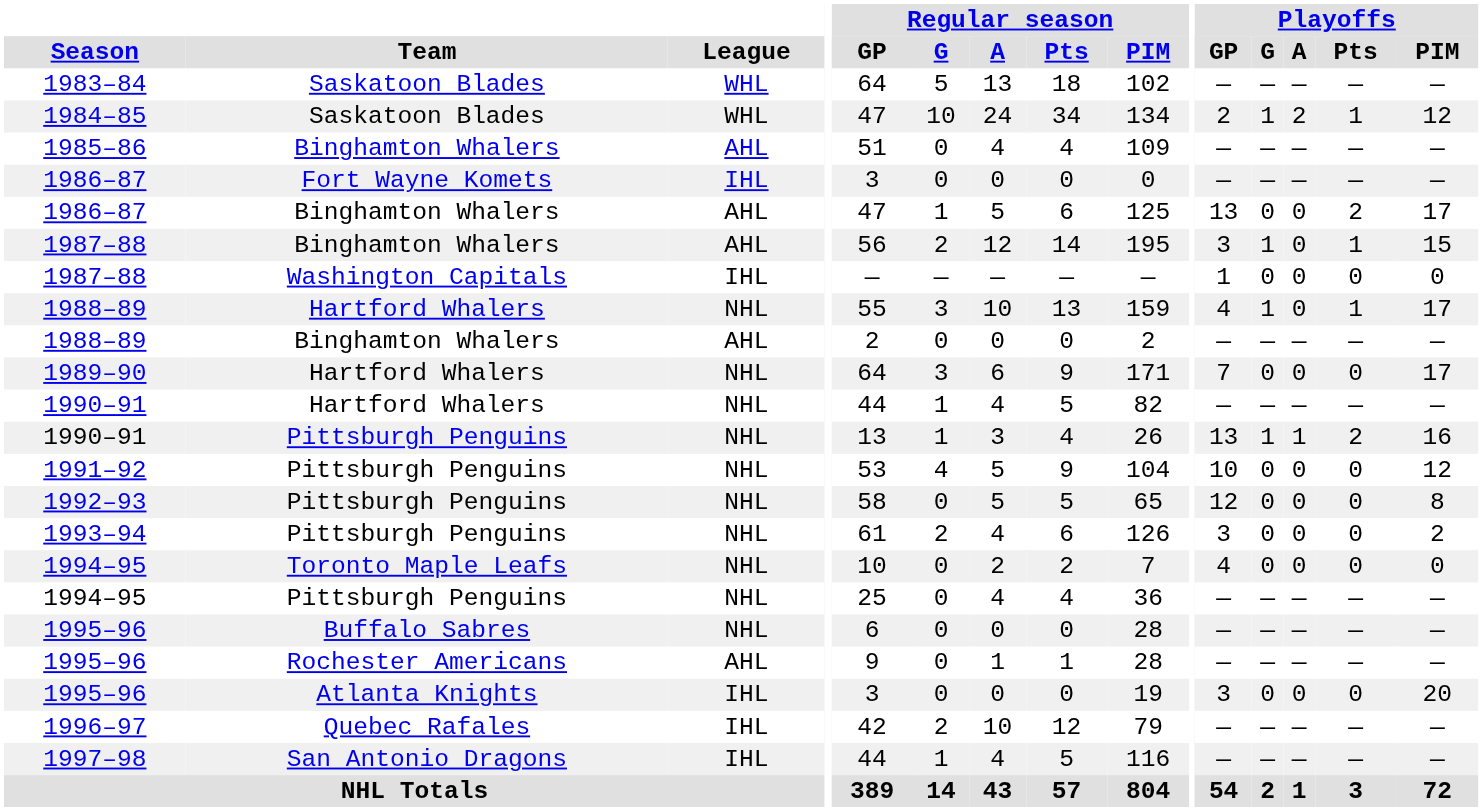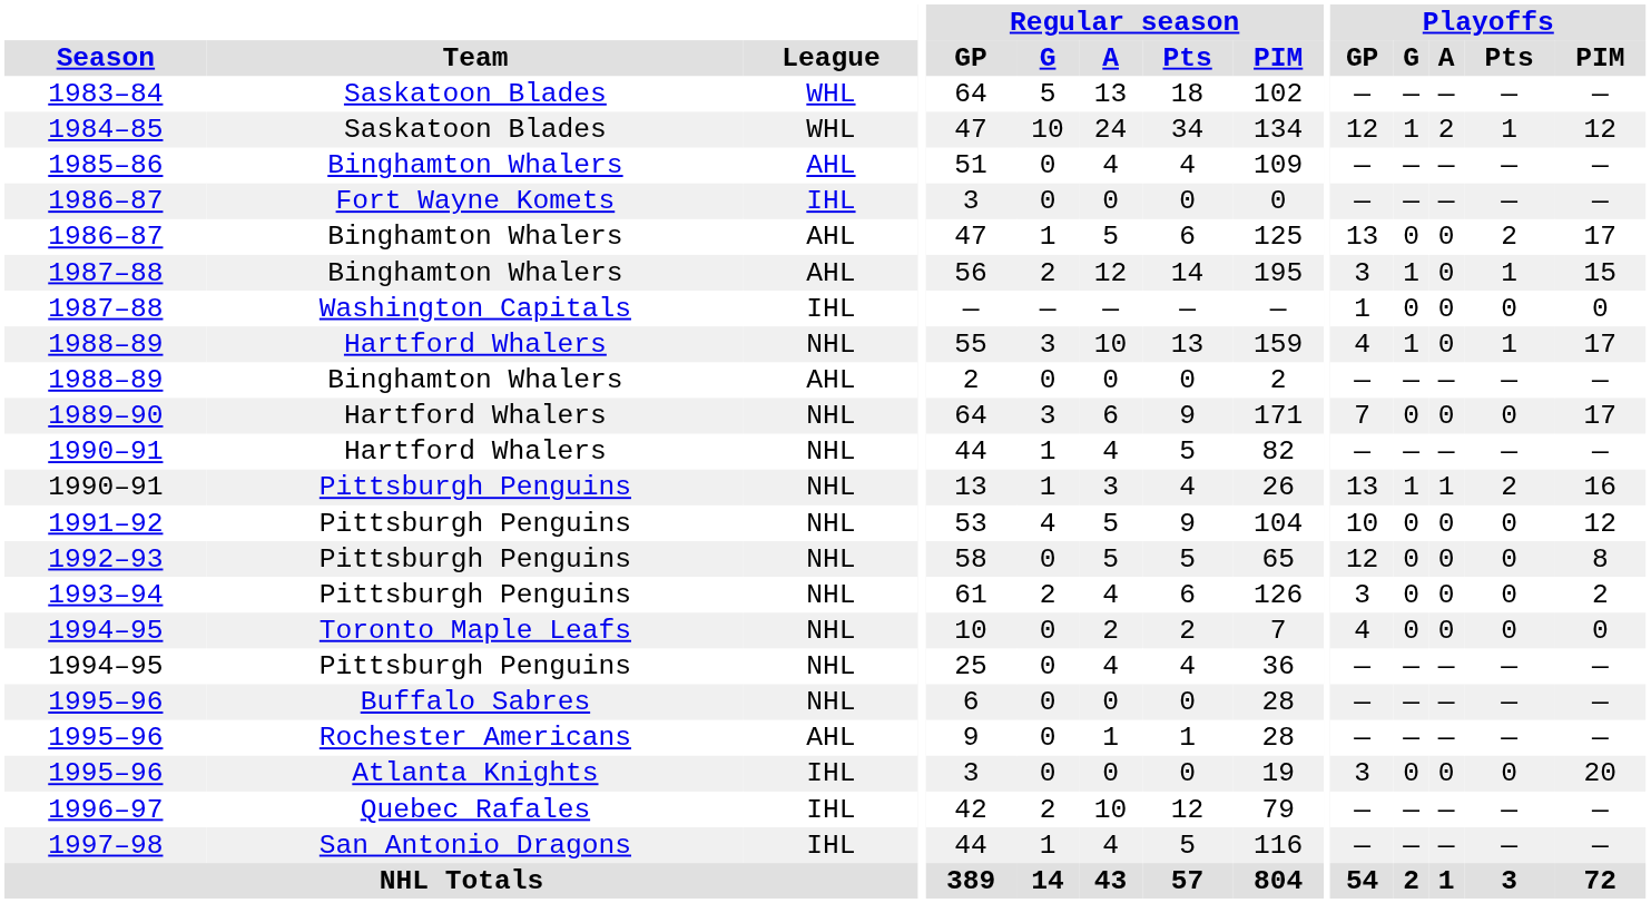 <table border="0" cellpadding="1" cellspacing="0" style="text-align:center; width:60em">
 <tr bgcolor="#e0e0e0">
 <th colspan="3" bgcolor="#ffffff"></th>
 <th rowspan="100" bgcolor="#ffffff"></th>
 <th colspan="5"><a href='#'>Regular season</a></th>
 <th rowspan="100" bgcolor="#ffffff"></th>
 <th colspan="5"><a href='#'>Playoffs</a></th>
 </tr>
 <tr bgcolor="#e0e0e0">
 <th><a href='#'>Season</a></th>
 <th>Team</th>
 <th>League</th>
 <th>GP</th>
 <th><a href='#'>G</a></th>
 <th><a href='#'>A</a></th>
 <th><a href='#'>Pts</a></th>
 <th><a href='#'>PIM</a></th>
 <th>GP</th>
 <th>G</th>
 <th>A</th>
 <th>Pts</th>
 <th>PIM</th>
 </tr>
 <tr>
 <td><a href='#'>1983–84</a></td>
 <td><a href='#'>Saskatoon Blades</a></td>
 <td><a href='#'>WHL</a></td>
 <td>64</td>
 <td>5</td>
 <td>13</td>
 <td>18</td>
 <td>102</td>
 <td>—</td>
 <td>—</td>
 <td>—</td>
 <td>—</td>
 <td>—</td>
 </tr>
 <tr bgcolor="#f0f0f0">
 <td><a href='#'>1984–85</a></td>
 <td>Saskatoon Blades</td>
 <td>WHL</td>
 <td>47</td>
 <td>10</td>
 <td>24</td>
 <td>34</td>
 <td>134</td>
-<td>2</td>
+<td>12</td>
 <td>1</td>
 <td>2</td>
 <td>1</td>
 <td>12</td>
 </tr>
 <tr>
 <td><a href='#'>1985–86</a></td>
 <td><a href='#'>Binghamton Whalers</a></td>
 <td><a href='#'>AHL</a></td>
 <td>51</td>
 <td>0</td>
 <td>4</td>
 <td>4</td>
 <td>109</td>
 <td>—</td>
 <td>—</td>
 <td>—</td>
 <td>—</td>
 <td>—</td>
 </tr>
 <tr bgcolor="#f0f0f0">
 <td><a href='#'>1986–87</a></td>
 <td><a href='#'>Fort Wayne Komets</a></td>
 <td><a href='#'>IHL</a></td>
 <td>3</td>
 <td>0</td>
 <td>0</td>
 <td>0</td>
 <td>0</td>
 <td>—</td>
 <td>—</td>
 <td>—</td>
 <td>—</td>
 <td>—</td>
 </tr>
 <tr>
 <td><a href='#'>1986–87</a></td>
 <td>Binghamton Whalers</td>
 <td>AHL</td>
 <td>47</td>
 <td>1</td>
 <td>5</td>
 <td>6</td>
 <td>125</td>
 <td>13</td>
 <td>0</td>
 <td>0</td>
 <td>2</td>
 <td>17</td>
 </tr>
 <tr bgcolor="#f0f0f0">
 <td><a href='#'>1987–88</a></td>
 <td>Binghamton Whalers</td>
 <td>AHL</td>
 <td>56</td>
 <td>2</td>
 <td>12</td>
 <td>14</td>
 <td>195</td>
 <td>3</td>
 <td>1</td>
 <td>0</td>
 <td>1</td>
 <td>15</td>
 </tr>
 <tr>
 <td><a href='#'>1987–88</a></td>
 <td><a href='#'>Washington Capitals</a></td>
 <td>IHL</td>
 <td>—</td>
 <td>—</td>
 <td>—</td>
 <td>—</td>
 <td>—</td>
 <td>1</td>
 <td>0</td>
 <td>0</td>
 <td>0</td>
 <td>0</td>
 </tr>
 <tr bgcolor="#f0f0f0">
 <td><a href='#'>1988–89</a></td>
 <td><a href='#'>Hartford Whalers</a></td>
 <td>NHL</td>
 <td>55</td>
 <td>3</td>
 <td>10</td>
 <td>13</td>
 <td>159</td>
 <td>4</td>
 <td>1</td>
 <td>0</td>
 <td>1</td>
 <td>17</td>
 </tr>
 <tr>
 <td><a href='#'>1988–89</a></td>
 <td>Binghamton Whalers</td>
 <td>AHL</td>
 <td>2</td>
 <td>0</td>
 <td>0</td>
 <td>0</td>
 <td>2</td>
 <td>—</td>
 <td>—</td>
 <td>—</td>
 <td>—</td>
 <td>—</td>
 </tr>
 <tr bgcolor="#f0f0f0">
 <td><a href='#'>1989–90</a></td>
 <td>Hartford Whalers</td>
 <td>NHL</td>
 <td>64</td>
 <td>3</td>
 <td>6</td>
 <td>9</td>
 <td>171</td>
 <td>7</td>
 <td>0</td>
 <td>0</td>
 <td>0</td>
 <td>17</td>
 </tr>
 <tr>
 <td><a href='#'>1990–91</a></td>
 <td>Hartford Whalers</td>
 <td>NHL</td>
 <td>44</td>
 <td>1</td>
 <td>4</td>
 <td>5</td>
 <td>82</td>
 <td>—</td>
 <td>—</td>
 <td>—</td>
 <td>—</td>
 <td>—</td>
 </tr>
 <tr bgcolor="#f0f0f0">
 <td>1990–91</td>
 <td><a href='#'>Pittsburgh Penguins</a></td>
 <td>NHL</td>
 <td>13</td>
 <td>1</td>
 <td>3</td>
 <td>4</td>
 <td>26</td>
 <td>13</td>
 <td>1</td>
 <td>1</td>
 <td>2</td>
 <td>16</td>
 </tr>
 <tr>
 <td><a href='#'>1991–92</a></td>
 <td>Pittsburgh Penguins</td>
 <td>NHL</td>
 <td>53</td>
 <td>4</td>
 <td>5</td>
 <td>9</td>
 <td>104</td>
 <td>10</td>
 <td>0</td>
 <td>0</td>
 <td>0</td>
 <td>12</td>
 </tr>
 <tr bgcolor="#f0f0f0">
 <td><a href='#'>1992–93</a></td>
 <td>Pittsburgh Penguins</td>
 <td>NHL</td>
 <td>58</td>
 <td>0</td>
 <td>5</td>
 <td>5</td>
 <td>65</td>
 <td>12</td>
 <td>0</td>
 <td>0</td>
 <td>0</td>
 <td>8</td>
 </tr>
 <tr>
 <td><a href='#'>1993–94</a></td>
 <td>Pittsburgh Penguins</td>
 <td>NHL</td>
 <td>61</td>
 <td>2</td>
 <td>4</td>
 <td>6</td>
 <td>126</td>
 <td>3</td>
 <td>0</td>
 <td>0</td>
 <td>0</td>
 <td>2</td>
 </tr>
 <tr bgcolor="#f0f0f0">
 <td><a href='#'>1994–95</a></td>
 <td><a href='#'>Toronto Maple Leafs</a></td>
 <td>NHL</td>
 <td>10</td>
 <td>0</td>
 <td>2</td>
 <td>2</td>
 <td>7</td>
 <td>4</td>
 <td>0</td>
 <td>0</td>
 <td>0</td>
 <td>0</td>
 </tr>
 <tr>
 <td>1994–95</td>
 <td>Pittsburgh Penguins</td>
 <td>NHL</td>
 <td>25</td>
 <td>0</td>
 <td>4</td>
 <td>4</td>
 <td>36</td>
 <td>—</td>
 <td>—</td>
 <td>—</td>
 <td>—</td>
 <td>—</td>
 </tr>
 <tr bgcolor="#f0f0f0">
 <td><a href='#'>1995–96</a></td>
 <td><a href='#'>Buffalo Sabres</a></td>
 <td>NHL</td>
 <td>6</td>
 <td>0</td>
 <td>0</td>
 <td>0</td>
 <td>28</td>
 <td>—</td>
 <td>—</td>
 <td>—</td>
 <td>—</td>
 <td>—</td>
 </tr>
 <tr>
 <td><a href='#'>1995–96</a></td>
 <td><a href='#'>Rochester Americans</a></td>
 <td>AHL</td>
 <td>9</td>
 <td>0</td>
 <td>1</td>
 <td>1</td>
 <td>28</td>
 <td>—</td>
 <td>—</td>
 <td>—</td>
 <td>—</td>
 <td>—</td>
 </tr>
 <tr bgcolor="#f0f0f0">
 <td><a href='#'>1995–96</a></td>
 <td><a href='#'>Atlanta Knights</a></td>
 <td>IHL</td>
 <td>3</td>
 <td>0</td>
 <td>0</td>
 <td>0</td>
 <td>19</td>
 <td>3</td>
 <td>0</td>
 <td>0</td>
 <td>0</td>
 <td>20</td>
 </tr>
 <tr>
 <td><a href='#'>1996–97</a></td>
 <td><a href='#'>Quebec Rafales</a></td>
 <td>IHL</td>
 <td>42</td>
 <td>2</td>
 <td>10</td>
 <td>12</td>
 <td>79</td>
 <td>—</td>
 <td>—</td>
 <td>—</td>
 <td>—</td>
 <td>—</td>
 </tr>
 <tr bgcolor="#f0f0f0">
 <td><a href='#'>1997–98</a></td>
 <td><a href='#'>San Antonio Dragons</a></td>
 <td>IHL</td>
 <td>44</td>
 <td>1</td>
 <td>4</td>
 <td>5</td>
 <td>116</td>
 <td>—</td>
 <td>—</td>
 <td>—</td>
 <td>—</td>
 <td>—</td>
 </tr>
 <tr bgcolor="#e0e0e0">
 <th colspan="3">NHL Totals</th>
 <th>389</th>
 <th>14</th>
 <th>43</th>
 <th>57</th>
 <th>804</th>
 <th>54</th>
 <th>2</th>
 <th>1</th>
 <th>3</th>
 <th>72</th>
 </tr>
 </table>
